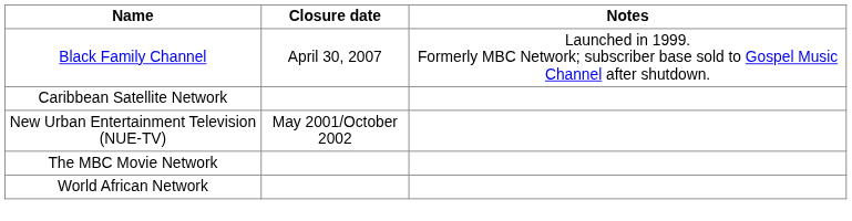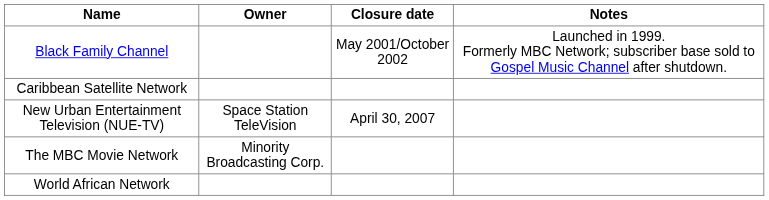 <table class="toccolours sortable" style="border-collapse: collapse; text-align: center" width="100%" border="1" cellpadding="3">
 <tr>
 <th>Name</th>
+<th>Owner</th>
 <th>Closure date</th>
 <th>Notes</th>
 </tr>
 <tr>
 <td><a href='#'>Black Family Channel</a></td>
-<td>April 30, 2007</td>
+<td></td>
+<td>May 2001/October 2002</td>
 <td>Launched in 1999.<br>Formerly MBC Network; subscriber base sold to <a href='#'>Gospel Music Channel</a> after shutdown.</td>
 </tr>
 <tr>
 <td>Caribbean Satellite Network</td>
 <td></td>
 <td></td>
+<td></td>
 </tr>
 <tr>
 <td>New Urban Entertainment Television (NUE-TV)</td>
-<td>May 2001/October 2002</td>
+<td>Space Station TeleVision</td>
+<td>April 30, 2007</td>
 <td></td>
 </tr>
 <tr>
 <td>The MBC Movie Network</td>
+<td>Minority Broadcasting Corp.</td>
 <td></td>
 <td></td>
 </tr>
 <tr>
 <td>World African Network</td>
 <td></td>
 <td></td>
+<td></td>
 </tr>
 </table>
